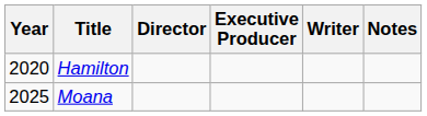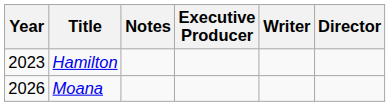 <table class="wikitable">
 <tr>
 <th>Year</th>
 <th>Title</th>
-<th>Director</th>
+<th>Notes</th>
 <th>Executive<br>Producer</th>
 <th>Writer</th>
-<th>Notes</th>
+<th>Director</th>
 </tr>
 <tr>
-<td>2020</td>
+<td>2023</td>
 <td><em><a href='#'>Hamilton</a></em></td>
 <td></td>
 <td></td>
 <td></td>
 <td></td>
 </tr>
 <tr>
-<td>2025</td>
+<td>2026</td>
 <td><em><a href='#'>Moana</a></em></td>
 <td></td>
 <td></td>
 <td></td>
 <td></td>
 </tr>
 </table>
